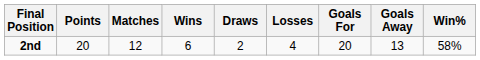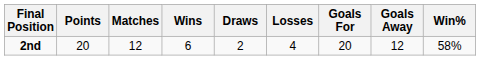 <table class="wikitable" style="font-size: 95%; text-align: center;">
 <tr>
 <th width=60>Final Position</th>
 <th width=60>Points</th>
 <th width=60>Matches</th>
 <th width=60>Wins</th>
 <th width=60>Draws</th>
 <th width=60>Losses</th>
 <th width=60>Goals For</th>
 <th width=60>Goals Away</th>
 <th width=60>Win%</th>
 </tr>
 <tr>
 <td><strong>2nd</strong></td>
 <td>20</td>
 <td>12</td>
 <td>6</td>
 <td>2</td>
 <td>4</td>
 <td>20</td>
-<td>13</td>
+<td>12</td>
 <td>58%</td>
 </tr>
 </table>
